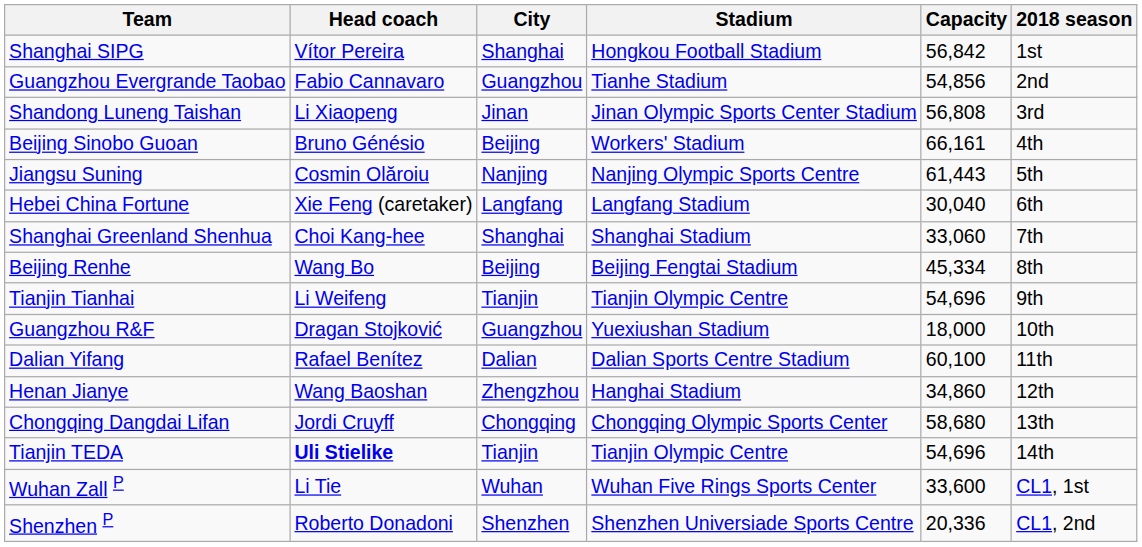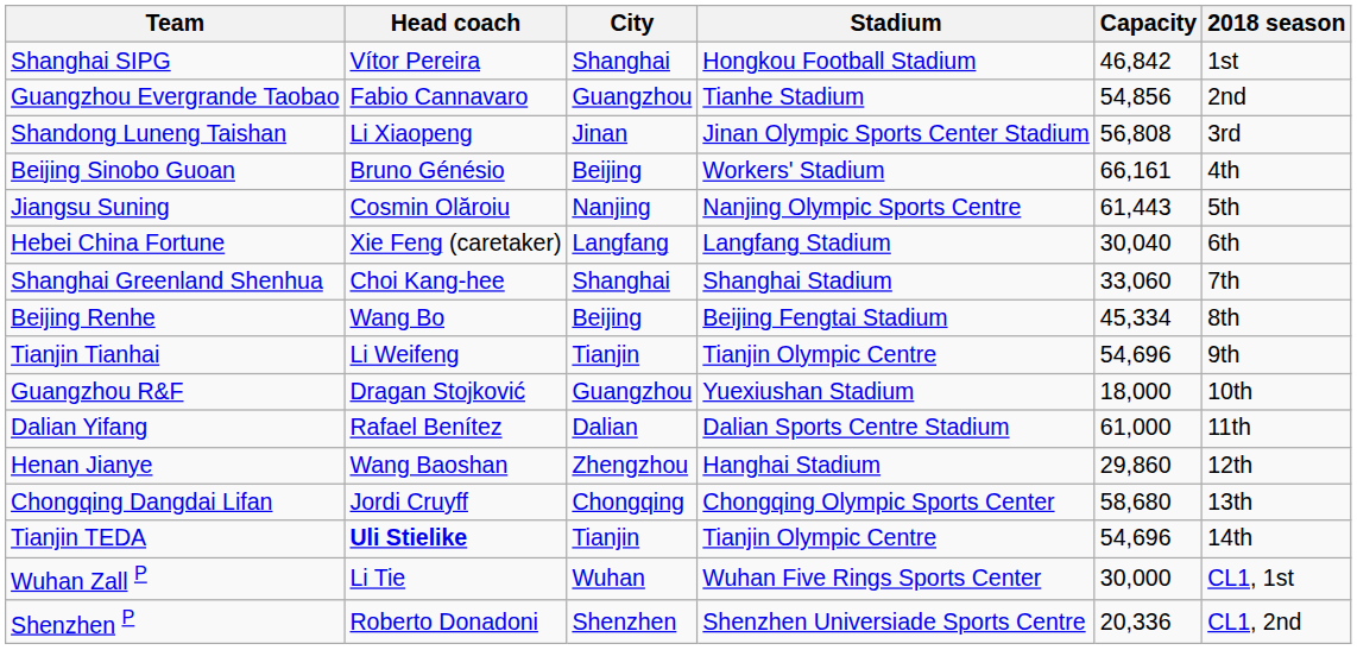 <table class="wikitable sortable" style="font-size:100%">
 <tr>
 <th>Team</th>
 <th>Head coach</th>
 <th>City</th>
 <th>Stadium</th>
 <th>Capacity</th>
 <th>2018 season</th>
 </tr>
 <tr>
 <td><a href='#'>Shanghai SIPG</a></td>
 <td> <a href='#'>Vítor Pereira</a></td>
 <td><a href='#'>Shanghai</a></td>
 <td><a href='#'>Hongkou Football Stadium</a></td>
-<td>56,842</td>
+<td>46,842</td>
 <td data-sort-value="1">1st</td>
 </tr>
 <tr>
 <td><a href='#'>Guangzhou Evergrande Taobao</a></td>
 <td> <a href='#'>Fabio Cannavaro</a></td>
 <td><a href='#'>Guangzhou</a></td>
 <td><a href='#'>Tianhe Stadium</a></td>
 <td>54,856</td>
 <td data-sort-value="2">2nd</td>
 </tr>
 <tr>
 <td><a href='#'>Shandong Luneng Taishan</a></td>
 <td> <a href='#'>Li Xiaopeng</a></td>
 <td><a href='#'>Jinan</a></td>
 <td><a href='#'>Jinan Olympic Sports Center Stadium</a></td>
 <td>56,808</td>
 <td data-sort-value="3">3rd</td>
 </tr>
 <tr>
 <td><a href='#'>Beijing Sinobo Guoan</a></td>
 <td> <a href='#'>Bruno Génésio</a></td>
 <td><a href='#'>Beijing</a></td>
 <td><a href='#'>Workers' Stadium</a></td>
 <td>66,161</td>
 <td data-sort-value="4">4th</td>
 </tr>
 <tr>
 <td><a href='#'>Jiangsu Suning</a></td>
 <td> <a href='#'>Cosmin Olăroiu</a></td>
 <td><a href='#'>Nanjing</a></td>
 <td><a href='#'>Nanjing Olympic Sports Centre</a></td>
 <td>61,443</td>
 <td data-sort-value="5">5th</td>
 </tr>
 <tr>
 <td><a href='#'>Hebei China Fortune</a></td>
 <td> <a href='#'>Xie Feng</a> (caretaker)</td>
 <td><a href='#'>Langfang</a></td>
 <td><a href='#'>Langfang Stadium</a></td>
 <td>30,040</td>
 <td data-sort-value="6">6th</td>
 </tr>
 <tr>
 <td><a href='#'>Shanghai Greenland Shenhua</a></td>
 <td> <a href='#'>Choi Kang-hee</a></td>
 <td><a href='#'>Shanghai</a></td>
 <td><a href='#'>Shanghai Stadium</a></td>
 <td>33,060</td>
 <td data-sort-value="7">7th</td>
 </tr>
 <tr>
 <td><a href='#'>Beijing Renhe</a></td>
 <td> <a href='#'>Wang Bo</a></td>
 <td><a href='#'>Beijing</a></td>
 <td><a href='#'>Beijing Fengtai Stadium</a></td>
 <td>45,334</td>
 <td data-sort-value="8">8th</td>
 </tr>
 <tr>
 <td><a href='#'>Tianjin Tianhai</a></td>
 <td> <a href='#'>Li Weifeng</a></td>
 <td><a href='#'>Tianjin</a></td>
 <td><a href='#'>Tianjin Olympic Centre</a></td>
 <td>54,696</td>
 <td data-sort-value="9">9th</td>
 </tr>
 <tr>
 <td><a href='#'>Guangzhou R&F</a></td>
 <td> <a href='#'>Dragan Stojković</a></td>
 <td><a href='#'>Guangzhou</a></td>
 <td><a href='#'>Yuexiushan Stadium</a></td>
 <td>18,000</td>
 <td data-sort-value="10">10th</td>
 </tr>
 <tr>
 <td><a href='#'>Dalian Yifang</a></td>
 <td> <a href='#'>Rafael Benítez</a></td>
 <td><a href='#'>Dalian</a></td>
 <td><a href='#'>Dalian Sports Centre Stadium</a></td>
-<td>60,100</td>
+<td>61,000</td>
 <td data-sort-value="11">11th</td>
 </tr>
 <tr>
 <td><a href='#'>Henan Jianye</a></td>
 <td> <a href='#'>Wang Baoshan</a></td>
 <td><a href='#'>Zhengzhou</a></td>
 <td><a href='#'>Hanghai Stadium</a></td>
-<td>34,860</td>
+<td>29,860</td>
 <td data-sort-value="12">12th</td>
 </tr>
 <tr>
 <td><a href='#'>Chongqing Dangdai Lifan</a></td>
 <td> <a href='#'>Jordi Cruyff</a></td>
 <td><a href='#'>Chongqing</a></td>
 <td><a href='#'>Chongqing Olympic Sports Center</a></td>
 <td>58,680</td>
 <td data-sort-value="13">13th</td>
 </tr>
 <tr>
 <td><a href='#'>Tianjin TEDA</a></td>
 <td><strong> <a href='#'>Uli Stielike</a></strong></td>
 <td><a href='#'>Tianjin</a></td>
 <td><a href='#'>Tianjin Olympic Centre</a></td>
 <td>54,696</td>
 <td data-sort-value="14">14th</td>
 </tr>
 <tr>
 <td><a href='#'>Wuhan Zall</a> <sup><a href='#'>P</a></sup></td>
 <td> <a href='#'>Li Tie</a></td>
 <td><a href='#'>Wuhan</a></td>
 <td><a href='#'>Wuhan Five Rings Sports Center</a></td>
-<td>33,600</td>
+<td>30,000</td>
 <td data-sort-value="15"><a href='#'>CL1</a>, 1st</td>
 </tr>
 <tr>
 <td><a href='#'>Shenzhen</a> <sup><a href='#'>P</a></sup></td>
 <td> <a href='#'>Roberto Donadoni</a></td>
 <td><a href='#'>Shenzhen</a></td>
 <td><a href='#'>Shenzhen Universiade Sports Centre</a></td>
 <td>20,336</td>
 <td data-sort-value="16"><a href='#'>CL1</a>, 2nd</td>
 </tr>
 </table>
